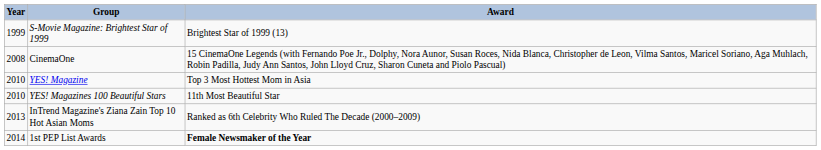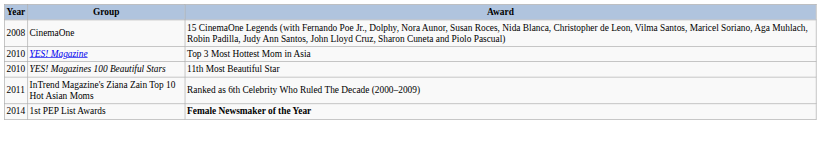 <table class="wikitable" style="font-size:90%">
 <tr>
 <th style="background:#B0C4DE;">Year</th>
 <th style="background:#B0C4DE;">Group</th>
 <th style="background:#B0C4DE;">Award</th>
-</tr>
-<tr>
-<td>1999</td>
-<td><em>S-Movie Magazine: Brightest Star of 1999</em></td>
-<td>Brightest Star of 1999 (13)</td>
 </tr>
 <tr>
 <td>2008</td>
 <td>CinemaOne</td>
 <td>15 CinemaOne Legends (with Fernando Poe Jr., Dolphy, Nora Aunor, Susan Roces, Nida Blanca, Christopher de Leon, Vilma Santos,  Maricel Soriano, Aga Muhlach, Robin Padilla, Judy Ann Santos, John Lloyd Cruz, Sharon Cuneta and Piolo Pascual)</td>
 </tr>
 <tr>
 <td>2010</td>
 <td><em><a href='#'>YES! Magazine</a></em></td>
 <td>Top 3 Most Hottest Mom in Asia </td>
 </tr>
 <tr>
 <td>2010</td>
 <td><em>YES! Magazines 100 Beautiful Stars</td>
 <td>11th Most Beautiful Star </td>
 </tr>
 <tr>
-<td>2013</td>
+<td>2011</td>
 <td>InTrend Magazine's Ziana Zain Top 10 Hot Asian Moms</td>
 <td>Ranked as 6th Celebrity Who Ruled The Decade (2000–2009)</td>
 </tr>
 <tr>
 <td>2014</td>
 <td>1st PEP List Awards</td>
 <td><strong>Female Newsmaker of the Year</strong></td>
 </tr>
 </table>
